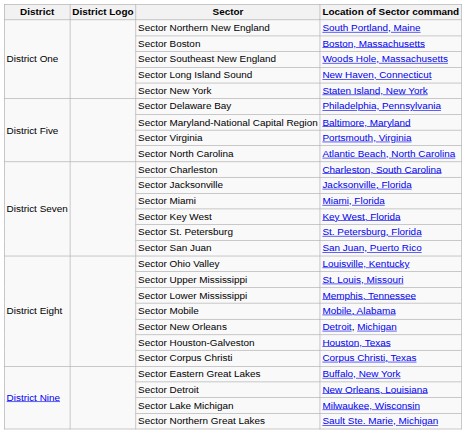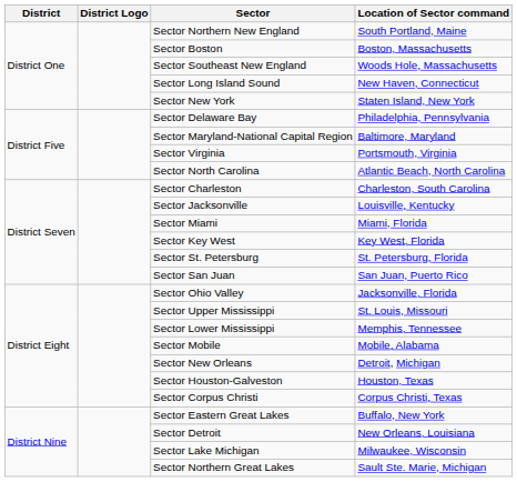 <table class="wikitable" style="margin: 1em auto 1em auto">
 <tr>
 <th>District</th>
 <th>District Logo</th>
 <th>Sector</th>
 <th>Location of Sector command</th>
 </tr>
 <tr>
 <td rowspan="5">District One</td>
 <td rowspan="5"></td>
 <td>Sector Northern New England</td>
 <td><a href='#'>South Portland, Maine</a></td>
 </tr>
 <tr>
 <td>Sector Boston</td>
 <td><a href='#'>Boston, Massachusetts</a></td>
 </tr>
 <tr>
 <td>Sector Southeast New England</td>
 <td><a href='#'>Woods Hole, Massachusetts</a></td>
 </tr>
 <tr>
 <td>Sector Long Island Sound</td>
 <td><a href='#'>New Haven, Connecticut</a></td>
 </tr>
 <tr>
 <td>Sector New York</td>
 <td><a href='#'>Staten Island, New York</a></td>
 </tr>
 <tr>
 <td rowspan="4">District Five</td>
 <td rowspan="4"></td>
 <td>Sector Delaware Bay</td>
 <td><a href='#'>Philadelphia, Pennsylvania</a></td>
 </tr>
 <tr>
 <td>Sector Maryland-National Capital Region</td>
 <td><a href='#'>Baltimore, Maryland</a></td>
 </tr>
 <tr>
 <td>Sector Virginia</td>
 <td><a href='#'>Portsmouth, Virginia</a></td>
 </tr>
 <tr>
 <td>Sector North Carolina</td>
 <td><a href='#'>Atlantic Beach, North Carolina</a></td>
 </tr>
 <tr>
 <td rowspan="6">District Seven</td>
 <td rowspan="6"></td>
 <td>Sector Charleston</td>
 <td><a href='#'>Charleston, South Carolina</a></td>
 </tr>
 <tr>
 <td>Sector Jacksonville</td>
-<td><a href='#'>Jacksonville, Florida</a></td>
+<td><a href='#'>Louisville, Kentucky</a></td>
 </tr>
 <tr>
 <td>Sector Miami</td>
 <td><a href='#'>Miami, Florida</a></td>
 </tr>
 <tr>
 <td>Sector Key West</td>
 <td><a href='#'>Key West, Florida</a></td>
 </tr>
 <tr>
 <td>Sector St. Petersburg</td>
 <td><a href='#'>St. Petersburg, Florida</a></td>
 </tr>
 <tr>
 <td>Sector San Juan</td>
 <td><a href='#'>San Juan, Puerto Rico</a></td>
 </tr>
 <tr>
 <td rowspan="7">District Eight</td>
 <td rowspan="7"></td>
 <td>Sector Ohio Valley</td>
-<td><a href='#'>Louisville, Kentucky</a></td>
+<td><a href='#'>Jacksonville, Florida</a></td>
 </tr>
 <tr>
 <td>Sector Upper Mississippi</td>
 <td><a href='#'>St. Louis, Missouri</a></td>
 </tr>
 <tr>
 <td>Sector Lower Mississippi</td>
 <td><a href='#'>Memphis, Tennessee</a></td>
 </tr>
 <tr>
 <td>Sector Mobile</td>
 <td><a href='#'>Mobile, Alabama</a></td>
 </tr>
 <tr>
 <td>Sector New Orleans</td>
 <td><a href='#'>Detroit</a>, <a href='#'>Michigan</a></td>
 </tr>
 <tr>
 <td>Sector Houston-Galveston</td>
 <td><a href='#'>Houston, Texas</a></td>
 </tr>
 <tr>
 <td>Sector Corpus Christi</td>
 <td><a href='#'>Corpus Christi, Texas</a></td>
 </tr>
 <tr>
 <td rowspan="4"><a href='#'>District Nine</a></td>
 <td rowspan="4"></td>
 <td>Sector Eastern Great Lakes</td>
 <td><a href='#'>Buffalo, New York</a></td>
 </tr>
 <tr>
 <td>Sector Detroit</td>
 <td><a href='#'>New Orleans, Louisiana</a></td>
 </tr>
 <tr>
 <td>Sector Lake Michigan</td>
 <td><a href='#'>Milwaukee, Wisconsin</a></td>
 </tr>
 <tr>
 <td>Sector Northern Great Lakes</td>
 <td><a href='#'>Sault Ste. Marie, Michigan</a></td>
 </tr>
 </table>
